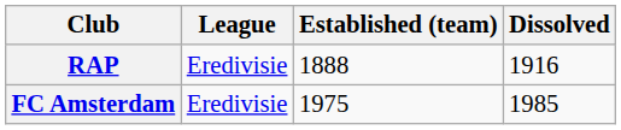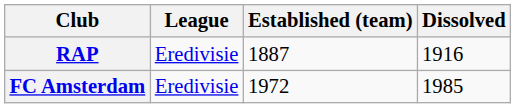 <table class="wikitable">
 <tr>
 <th>Club</th>
 <th>League</th>
 <th>Established (team)</th>
 <th>Dissolved</th>
 </tr>
 <tr>
 <th><a href='#'>RAP</a></th>
 <td><a href='#'>Eredivisie</a></td>
-<td>1888</td>
+<td>1887</td>
 <td>1916</td>
 </tr>
 <tr>
 <th><a href='#'>FC Amsterdam</a></th>
 <td><a href='#'>Eredivisie</a></td>
-<td>1975</td>
+<td>1972</td>
 <td>1985</td>
 </tr>
 </table>
